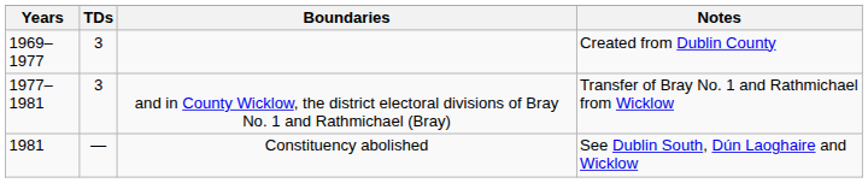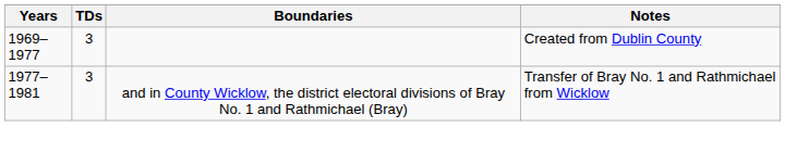 <table class="wikitable">
 <tr>
 </tr>
 <tr>
 <th>Years</th>
 <th>TDs</th>
 <th>Boundaries</th>
 <th>Notes</th>
 </tr>
 <tr style="vertical-align:top">
 <td>1969–1977</td>
 <td style="text-align:center">3</td>
 <td></td>
 <td>Created from <a href='#'>Dublin County</a></td>
 </tr>
 <tr style="vertical-align:top">
 <td>1977–1981</td>
 <td style="text-align:center">3</td>
 <td style="text-align:center"><br>and in <a href='#'>County Wicklow</a>, the district electoral divisions of Bray No. 1 and Rathmichael (Bray)</td>
 <td>Transfer of Bray No. 1 and Rathmichael from <a href='#'>Wicklow</a></td>
 </tr>
-<tr style="vertical-align:top">
-<td>1981</td>
-<td style="text-align:center">—</td>
-<td style="text-align:center">Constituency abolished</td>
-<td>See <a href='#'>Dublin South</a>, <a href='#'>Dún Laoghaire</a> and <a href='#'>Wicklow</a></td>
-</tr>
 </table>
